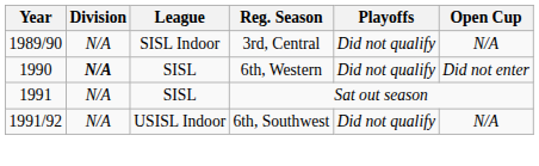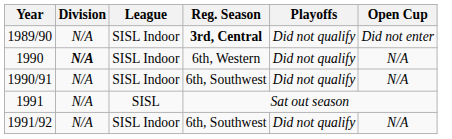 <table class="wikitable" style="text-align:center">
 <tr>
 <th>Year</th>
 <th>Division</th>
 <th>League</th>
 <th>Reg. Season</th>
 <th>Playoffs</th>
 <th>Open Cup</th>
 </tr>
 <tr>
 <td>1989/90</td>
 <td><em>N/A</em></td>
 <td>SISL Indoor</td>
-<td>3rd, Central</td>
+<td><strong>3rd, Central</strong></td>
+<td><em>Did not qualify</em></td>
+<td><em>Did not enter</em></td>
+</tr>
+<tr>
+<td>1990</td>
+<td><strong><em>N/A</em></strong></td>
+<td>SISL Indoor</td>
+<td>6th, Western</td>
 <td><em>Did not qualify</em></td>
 <td><em>N/A</em></td>
 </tr>
 <tr>
-<td>1990</td>
-<td><strong><em>N/A</em></strong></td>
-<td>SISL</td>
-<td>6th, Western</td>
+<td>1990/91</td>
+<td><em>N/A</em></td>
+<td>SISL Indoor</td>
+<td>6th, Southwest</td>
 <td><em>Did not qualify</em></td>
-<td><em>Did not enter</em></td>
+<td><em>N/A</em></td>
 </tr>
 <tr>
 <td>1991</td>
 <td><em>N/A</em></td>
 <td>SISL</td>
 <td colspan=3><em>Sat out season</em></td>
 </tr>
 <tr>
 <td>1991/92</td>
 <td><em>N/A</em></td>
-<td>USISL Indoor</td>
+<td>SISL Indoor</td>
 <td>6th, Southwest</td>
 <td><em>Did not qualify</em></td>
 <td><em>N/A</em></td>
 </tr>
 </table>
